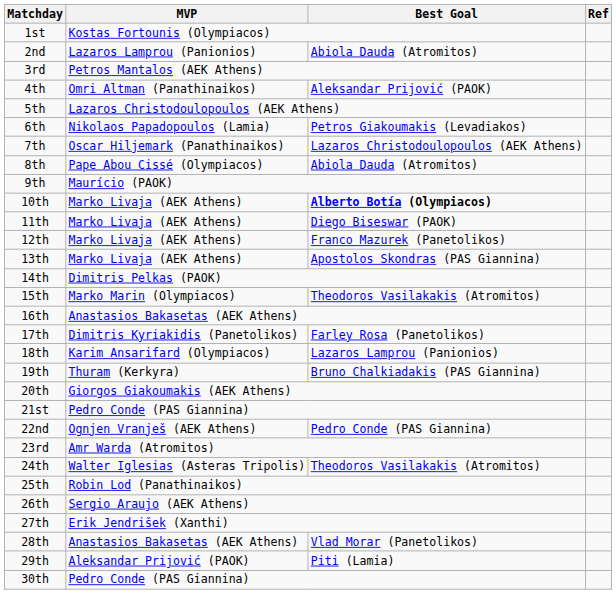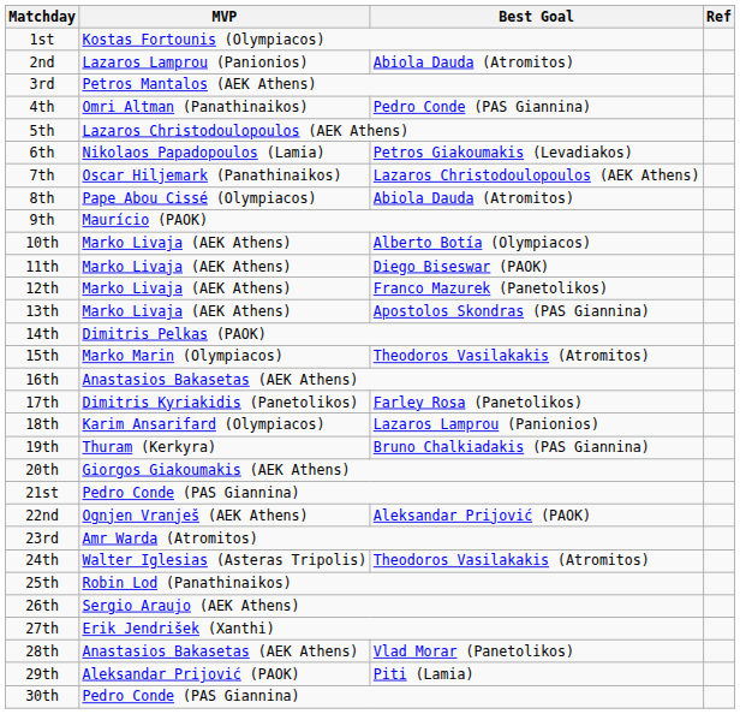 <table class="wikitable">
 <tr>
 <th>Matchday</th>
 <th>MVP</th>
 <th>Best Goal</th>
 <th>Ref</th>
 </tr>
 <tr>
 <td align="center">1st</td>
 <td colspan=2> <a href='#'>Kostas Fortounis</a> (Olympiacos)</td>
 <td align="center"></td>
 </tr>
 <tr>
 <td align="center">2nd</td>
 <td> <a href='#'>Lazaros Lamprou</a> (Panionios)</td>
 <td> <a href='#'>Abiola Dauda</a> (Atromitos)</td>
 <td align="center"></td>
 </tr>
 <tr>
 <td align="center">3rd</td>
 <td colspan=2> <a href='#'>Petros Mantalos</a> (AEK Athens)</td>
 <td align="center"></td>
 </tr>
 <tr>
 <td align="center">4th</td>
 <td> <a href='#'>Omri Altman</a> (Panathinaikos)</td>
-<td> <a href='#'>Aleksandar Prijović</a> (PAOK)</td>
+<td> <a href='#'>Pedro Conde</a> (PAS Giannina)</td>
 <td align="center"></td>
 </tr>
 <tr>
 <td align="center">5th</td>
 <td colspan=2> <a href='#'>Lazaros Christodoulopoulos</a> (AEK Athens)</td>
 <td align="center"></td>
 </tr>
 <tr>
 <td align="center">6th</td>
 <td> <a href='#'>Nikolaos Papadopoulos</a> (Lamia)</td>
 <td> <a href='#'>Petros Giakoumakis</a> (Levadiakos)</td>
 <td align="center"></td>
 </tr>
 <tr>
 <td align="center">7th</td>
 <td> <a href='#'>Oscar Hiljemark</a> (Panathinaikos)</td>
 <td> <a href='#'>Lazaros Christodoulopoulos</a> (AEK Athens)</td>
 <td align="center"></td>
 </tr>
 <tr>
 <td align="center">8th</td>
 <td> <a href='#'>Pape Abou Cissé</a> (Olympiacos)</td>
 <td> <a href='#'>Abiola Dauda</a> (Atromitos)</td>
 <td align="center"></td>
 </tr>
 <tr>
 <td align="center">9th</td>
 <td colspan=2> <a href='#'>Maurício</a> (PAOK)</td>
 <td align="center"></td>
 </tr>
 <tr>
 <td align="center">10th</td>
 <td> <a href='#'>Marko Livaja</a> (AEK Athens)</td>
-<td><strong> <a href='#'>Alberto Botía</a> (Olympiacos)</strong></td>
+<td> <a href='#'>Alberto Botía</a> (Olympiacos)</td>
 <td align="center"></td>
 </tr>
 <tr>
 <td align="center">11th</td>
 <td> <a href='#'>Marko Livaja</a> (AEK Athens)</td>
 <td> <a href='#'>Diego Biseswar</a> (PAOK)</td>
 <td align="center"></td>
 </tr>
 <tr>
 <td align="center">12th</td>
 <td> <a href='#'>Marko Livaja</a> (AEK Athens)</td>
 <td> <a href='#'>Franco Mazurek</a> (Panetolikos)</td>
 <td align="center"></td>
 </tr>
 <tr>
 <td align="center">13th</td>
 <td> <a href='#'>Marko Livaja</a> (AEK Athens)</td>
 <td> <a href='#'>Apostolos Skondras</a> (PAS Giannina)</td>
 <td align="center"></td>
 </tr>
 <tr>
 <td align="center">14th</td>
 <td colspan=2> <a href='#'>Dimitris Pelkas</a> (PAOK)</td>
 <td align="center"></td>
 </tr>
 <tr>
 <td align="center">15th</td>
 <td> <a href='#'>Marko Marin</a> (Olympiacos)</td>
 <td> <a href='#'>Theodoros Vasilakakis</a> (Atromitos)</td>
 <td align="center"></td>
 </tr>
 <tr>
 <td align="center">16th</td>
 <td colspan=2> <a href='#'>Anastasios Bakasetas</a> (AEK Athens)</td>
 <td align="center"></td>
 </tr>
 <tr>
 <td align="center">17th</td>
 <td> <a href='#'>Dimitris Kyriakidis</a> (Panetolikos)</td>
 <td> <a href='#'>Farley Rosa</a> (Panetolikos)</td>
 <td align="center"></td>
 </tr>
 <tr>
 <td align="center">18th</td>
 <td> <a href='#'>Karim Ansarifard</a> (Olympiacos)</td>
 <td> <a href='#'>Lazaros Lamprou</a> (Panionios)</td>
 <td align="center"></td>
 </tr>
 <tr>
 <td align="center">19th</td>
 <td> <a href='#'>Thuram</a> (Kerkyra)</td>
 <td> <a href='#'>Bruno Chalkiadakis</a> (PAS Giannina)</td>
 <td align="center"></td>
 </tr>
 <tr>
 <td align="center">20th</td>
 <td colspan=2> <a href='#'>Giorgos Giakoumakis</a> (AEK Athens)</td>
 <td align="center"></td>
 </tr>
 <tr>
 <td align="center">21st</td>
 <td colspan=2> <a href='#'>Pedro Conde</a> (PAS Giannina)</td>
 <td align="center"></td>
 </tr>
 <tr>
 <td align="center">22nd</td>
 <td> <a href='#'>Ognjen Vranješ</a> (AEK Athens)</td>
-<td> <a href='#'>Pedro Conde</a> (PAS Giannina)</td>
+<td> <a href='#'>Aleksandar Prijović</a> (PAOK)</td>
 <td align="center"></td>
 </tr>
 <tr>
 <td align="center">23rd</td>
 <td colspan=2> <a href='#'>Amr Warda</a> (Atromitos)</td>
 <td align="center"></td>
 </tr>
 <tr>
 <td align="center">24th</td>
 <td> <a href='#'>Walter Iglesias</a> (Asteras Tripolis)</td>
 <td> <a href='#'>Theodoros Vasilakakis</a> (Atromitos)</td>
 <td align="center"></td>
 </tr>
 <tr>
 <td align="center">25th</td>
 <td colspan=2> <a href='#'>Robin Lod</a> (Panathinaikos)</td>
 <td align="center"></td>
 </tr>
 <tr>
 <td align="center">26th</td>
 <td colspan=2> <a href='#'>Sergio Araujo</a> (AEK Athens)</td>
 <td align="center"></td>
 </tr>
 <tr>
 <td align="center">27th</td>
 <td colspan=2> <a href='#'>Erik Jendrišek</a> (Xanthi)</td>
 <td align="center"></td>
 </tr>
 <tr>
 <td align="center">28th</td>
 <td> <a href='#'>Anastasios Bakasetas</a> (AEK Athens)</td>
 <td> <a href='#'>Vlad Morar</a> (Panetolikos)</td>
 <td align="center"></td>
 </tr>
 <tr>
 <td align="center">29th</td>
 <td> <a href='#'>Aleksandar Prijović</a> (PAOK)</td>
 <td> <a href='#'>Piti</a> (Lamia)</td>
 <td align="center"></td>
 </tr>
 <tr>
 <td align="center">30th</td>
 <td colspan=2> <a href='#'>Pedro Conde</a> (PAS Giannina)</td>
 <td align="center"></td>
 </tr>
 </table>
